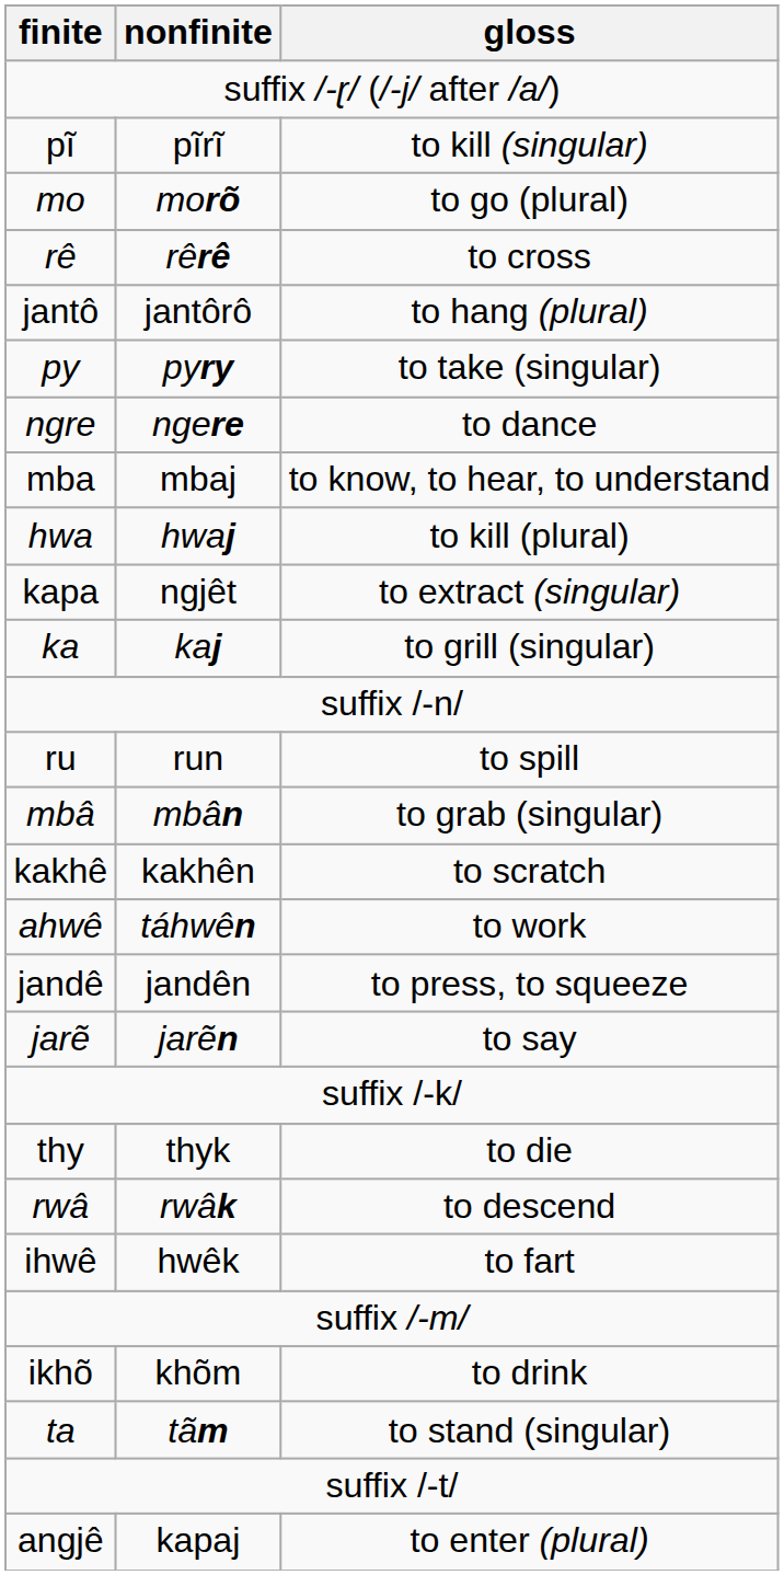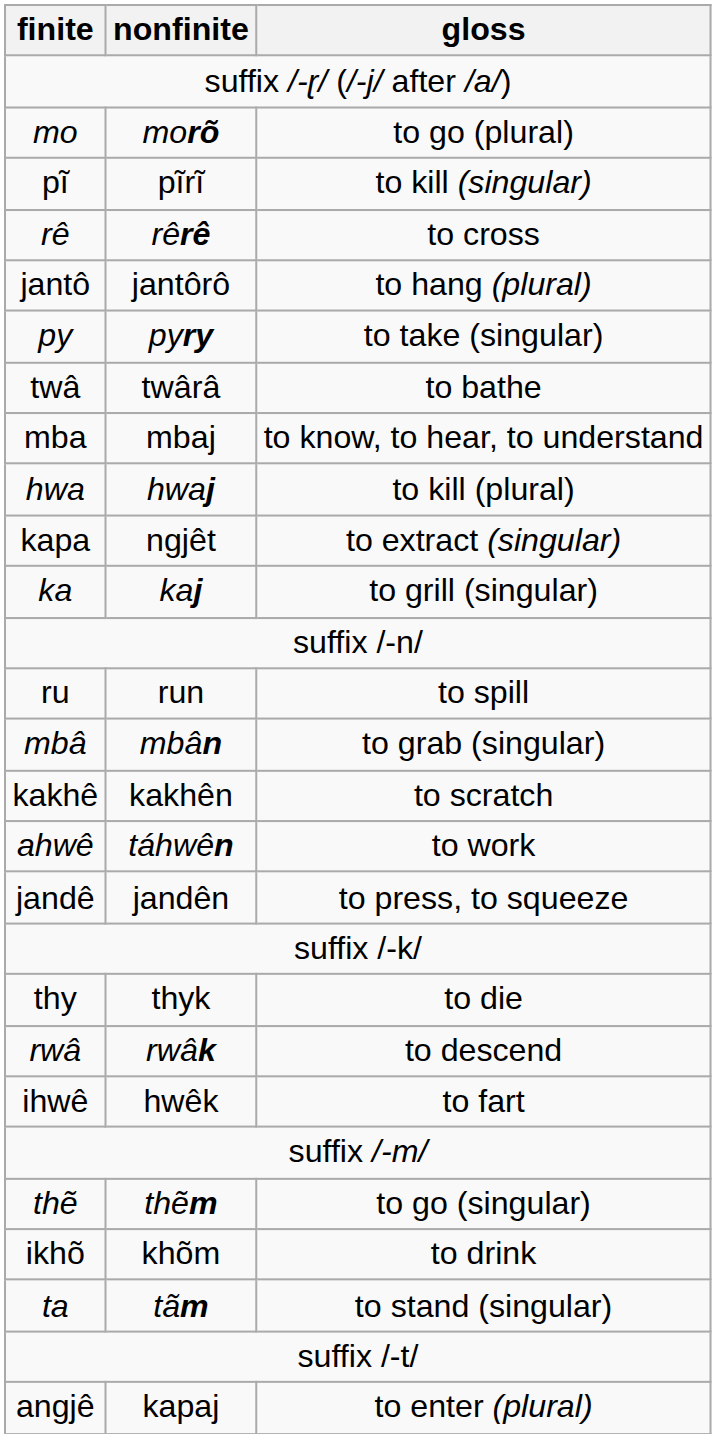 <table class="wikitable" style="text-align: center;">
 <tr>
 <th>finite</th>
 <th>nonfinite</th>
 <th>gloss</th>
 </tr>
 <tr>
 <td colspan="3">suffix <em>/-ɽ/</em> (<em>/-j/</em> after <em>/a/</em>)</td>
 </tr>
 <tr>
+<td><em>mo</em></td>
+<td><em>mo<strong>rõ<strong><em></td>
+<td>to go </em>(plural)<em></td>
+</tr>
+<tr>
 <td></em>pĩ<em></td>
 <td></em>pĩ</strong>rĩ</em></strong></td>
 <td>to kill <em>(singular)</em></td>
-</tr>
-<tr>
-<td><em>mo</em></td>
-<td><em>mo<strong>rõ<strong><em></td>
-<td>to go </em>(plural)<em></td>
 </tr>
 <tr>
 <td><em>rê</em></td>
 <td><em>rê<strong>rê<strong><em></td>
 <td>to cross</td>
 </tr>
 <tr>
 <td></em>jantô<em></td>
 <td></em>jantô</strong>rô</em></strong></td>
 <td>to hang <em>(plural)</em></td>
 </tr>
 <tr>
 <td><em>py</em></td>
 <td><em>py<strong>ry<strong><em></td>
 <td>to take </em>(singular)<em></td>
 </tr>
 <tr>
-<td><em>ngre</em></td>
-<td><em>nge<strong>re<strong><em></td>
-<td>to dance</td>
+<td></em>twâ<em></td>
+<td></em>twâ</strong>râ</em></strong></td>
+<td>to bathe</td>
 </tr>
 <tr>
 <td></em>mba<em></td>
 <td></em>mba</strong>j</em></strong></td>
 <td>to know, to hear, to understand</td>
 </tr>
 <tr>
 <td><em>hwa</em></td>
 <td><em>hwa<strong>j<strong><em></td>
 <td>to kill </em>(plural)<em></td>
 </tr>
 <tr>
 <td></em>kapa<em></td>
 <td></em>ngjê</strong>t</em></strong></td>
 <td>to extract <em>(singular)</em></td>
 </tr>
 <tr>
 <td><em>ka</em></td>
 <td><em>ka<strong>j<strong><em></td>
 <td>to grill </em>(singular)<em></td>
 </tr>
 <tr>
 <td colspan="3">suffix </em>/-n/<em></td>
 </tr>
 <tr>
 <td></em>ru<em></td>
 <td></em>ru</strong>n</em></strong></td>
 <td>to spill</td>
 </tr>
 <tr>
 <td><em>mbâ</em></td>
 <td><em>mbâ<strong>n<strong><em></td>
 <td>to grab </em>(singular)<em></td>
 </tr>
 <tr>
 <td></em>kakhê<em></td>
 <td></em>kakhê</strong>n</em></strong></td>
 <td>to scratch</td>
 </tr>
 <tr>
 <td><em>ahwê</em></td>
 <td><em>táhwê<strong>n<strong><em></td>
 <td>to work</td>
 </tr>
 <tr>
 <td></em>jandê<em></td>
 <td></em>jandê</strong>n</em></strong></td>
 <td>to press, to squeeze</td>
 </tr>
 <tr>
-<td><em>jarẽ</em></td>
-<td><em>jarẽ<strong>n<strong><em></td>
-<td>to say</td>
-</tr>
-<tr>
 <td colspan="3">suffix </em>/-k/<em></td>
 </tr>
 <tr>
 <td></em>thy<em></td>
 <td></em>thy</strong>k</em></strong></td>
 <td>to die</td>
 </tr>
 <tr>
 <td><em>rwâ</em></td>
 <td><em>rwâ<strong>k<strong><em></td>
 <td>to descend</td>
 </tr>
 <tr>
 <td></em>ihwê<em></td>
 <td></em>hwê</strong>k</em></strong></td>
 <td>to fart</td>
 </tr>
 <tr>
 <td colspan="3">suffix <em>/-m/</em></td>
 </tr>
 <tr>
+<td><em>thẽ</em></td>
+<td><em>thẽ<strong>m<strong><em></td>
+<td>to go </em>(singular)<em></td>
+</tr>
+<tr>
 <td></em>ikhõ<em></td>
 <td></em>khõ</strong>m</em></strong></td>
 <td>to drink</td>
 </tr>
 <tr>
 <td><em>ta</em></td>
 <td><em>tã<strong>m<strong><em></td>
 <td>to stand </em>(singular)<em></td>
 </tr>
 <tr>
 <td colspan="3">suffix </em>/-t/<em></td>
 </tr>
 <tr>
 <td></em>angjê<em></td>
 <td></em>kapa</strong>j</em></strong></td>
 <td>to enter <em>(plural)</em></td>
 </tr>
 </table>
